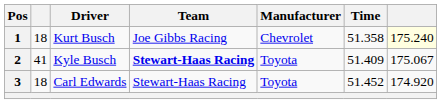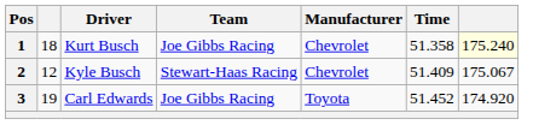 <table class="wikitable" style="font-size:95%">
 <tr>
 <th>Pos</th>
 <th></th>
 <th>Driver</th>
 <th>Team</th>
 <th>Manufacturer</th>
 <th>Time</th>
 <th></th>
 </tr>
 <tr>
 <th>1</th>
 <td>18</td>
 <td><a href='#'>Kurt Busch</a></td>
 <td><a href='#'>Joe Gibbs Racing</a></td>
 <td><a href='#'>Chevrolet</a></td>
 <td>51.358</td>
 <td style="background: lightyellow;">175.240</td>
 </tr>
 <tr>
 <th>2</th>
-<td>41</td>
+<td>12</td>
 <td><a href='#'>Kyle Busch</a></td>
-<td><strong><a href='#'>Stewart-Haas Racing</a></strong></td>
-<td><a href='#'>Toyota</a></td>
+<td><a href='#'>Stewart-Haas Racing</a></td>
+<td><a href='#'>Chevrolet</a></td>
 <td>51.409</td>
 <td>175.067</td>
 </tr>
 <tr>
 <th>3</th>
-<td>18</td>
+<td>19</td>
 <td><a href='#'>Carl Edwards</a></td>
-<td><a href='#'>Stewart-Haas Racing</a></td>
+<td><a href='#'>Joe Gibbs Racing</a></td>
 <td><a href='#'>Toyota</a></td>
 <td>51.452</td>
 <td>174.920</td>
 </tr>
 <tr>
 <th colspan="7"></th>
 </tr>
 </table>
